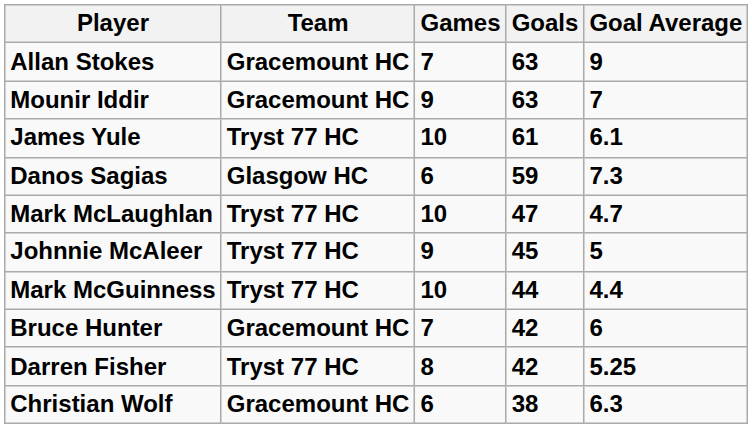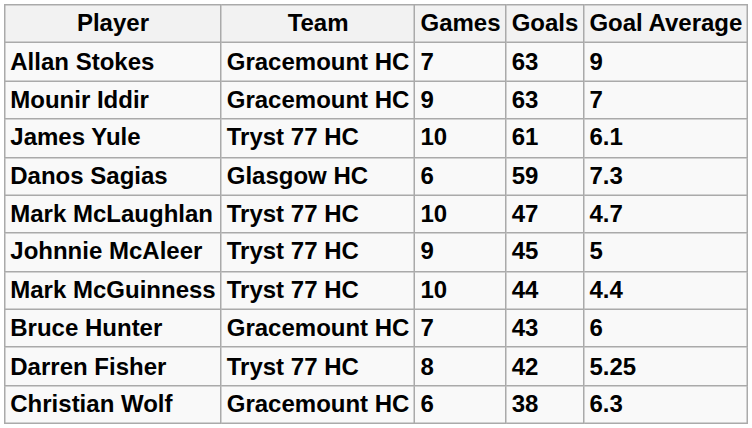 <table class="wikitable">
 <tr>
 <th>Player</th>
 <th>Team</th>
 <th>Games</th>
 <th>Goals</th>
 <th>Goal Average</th>
 </tr>
 <tr>
 <td><strong>Allan Stokes</strong></td>
 <td><strong>Gracemount HC</strong></td>
 <td><strong>7</strong></td>
 <td><strong>63</strong></td>
 <td><strong>9</strong></td>
 </tr>
 <tr>
 <td><strong>Mounir Iddir</strong></td>
 <td><strong>Gracemount HC</strong></td>
 <td><strong>9</strong></td>
 <td><strong>63</strong></td>
 <td><strong>7</strong></td>
 </tr>
 <tr>
 <td><strong>James Yule</strong></td>
 <td><strong>Tryst 77 HC</strong></td>
 <td><strong>10</strong></td>
 <td><strong>61</strong></td>
 <td><strong>6.1</strong></td>
 </tr>
 <tr>
 <td><strong>Danos Sagias</strong></td>
 <td><strong>Glasgow HC</strong></td>
 <td><strong>6</strong></td>
 <td><strong>59</strong></td>
 <td><strong>7.3</strong></td>
 </tr>
 <tr>
 <td><strong>Mark McLaughlan</strong></td>
 <td><strong>Tryst 77 HC</strong></td>
 <td><strong>10</strong></td>
 <td><strong>47</strong></td>
 <td><strong>4.7</strong></td>
 </tr>
 <tr>
 <td><strong>Johnnie McAleer</strong></td>
 <td><strong>Tryst 77 HC</strong></td>
 <td><strong>9</strong></td>
 <td><strong>45</strong></td>
 <td><strong>5</strong></td>
 </tr>
 <tr>
 <td><strong>Mark McGuinness</strong></td>
 <td><strong>Tryst 77 HC</strong></td>
 <td><strong>10</strong></td>
 <td><strong>44</strong></td>
 <td><strong>4.4</strong></td>
 </tr>
 <tr>
 <td><strong>Bruce Hunter</strong></td>
 <td><strong>Gracemount HC</strong></td>
 <td><strong>7</strong></td>
-<td><strong>42</strong></td>
+<td><strong>43</strong></td>
 <td><strong>6</strong></td>
 </tr>
 <tr>
 <td><strong>Darren Fisher</strong></td>
 <td><strong>Tryst 77 HC</strong></td>
 <td><strong>8</strong></td>
 <td><strong>42</strong></td>
 <td><strong>5.25</strong></td>
 </tr>
 <tr>
 <td><strong>Christian Wolf</strong></td>
 <td><strong>Gracemount HC</strong></td>
 <td><strong>6</strong></td>
 <td><strong>38</strong></td>
 <td><strong>6.3</strong></td>
 </tr>
 </table>
